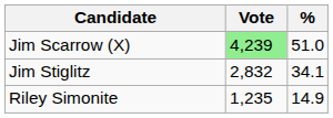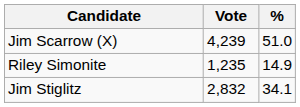 <table class="wikitable">
 <tr>
 <th bgcolor="#DDDDFF" width="200px">Candidate</th>
 <th bgcolor="#DDDDFF" width="50px">Vote</th>
 <th bgcolor="#DDDDFF" width="30px">%</th>
 </tr>
 <tr>
 <td>Jim Scarrow (X)</td>
-<td style="background: lightgreen;">4,239</td>
+<td>4,239</td>
 <td>51.0</td>
+</tr>
+<tr>
+<td>Riley Simonite</td>
+<td>1,235</td>
+<td>14.9</td>
 </tr>
 <tr>
 <td>Jim Stiglitz</td>
 <td>2,832</td>
 <td>34.1</td>
 </tr>
-<tr>
-<td>Riley Simonite</td>
-<td>1,235</td>
-<td>14.9</td>
-</tr>
 </table>
